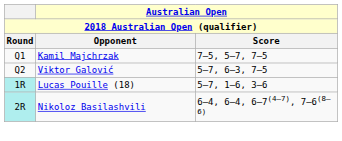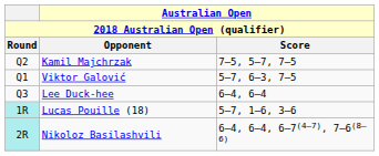 <table class="wikitable collapsible collapsed">
 <tr>
 <th></th>
 <th colspan=2 style="background:#ffc;"><a href='#'>Australian Open</a></th>
 </tr>
 <tr>
 <th colspan=3 style="background:#ffc;"><a href='#'>2018 Australian Open</a> (qualifier)</th>
 </tr>
 <tr>
 <th>Round</th>
 <th width=225>Opponent</th>
 <th width=200>Score</th>
 </tr>
 <tr>
-<td style="text-align:center;">Q1</td>
+<td style="text-align:center;">Q2</td>
 <td> <a href='#'>Kamil Majchrzak</a></td>
 <td>7–5, 5–7, 7–5</td>
 </tr>
 <tr>
-<td style="text-align:center;">Q2</td>
+<td style="text-align:center;">Q1</td>
 <td> <a href='#'>Viktor Galović</a></td>
 <td>5–7, 6–3, 7–5</td>
+</tr>
+<tr>
+<td style="text-align:center;">Q3</td>
+<td> <a href='#'>Lee Duck-hee</a></td>
+<td>6–4, 6–4</td>
 </tr>
 <tr>
 <td style="text-align:center; background:#afeeee;">1R</td>
 <td> <a href='#'>Lucas Pouille</a> (18)</td>
 <td>5–7, 1–6, 3–6</td>
 </tr>
 <tr>
 <td style="text-align:center; background:#afeeee;">2R</td>
 <td> <a href='#'>Nikoloz Basilashvili</a></td>
 <td>6–4, 6–4, 6–7<sup>(4–7)</sup>, 7–6<sup>(8–6)</sup></td>
 </tr>
 </table>
